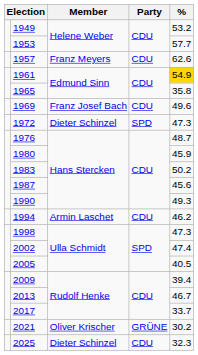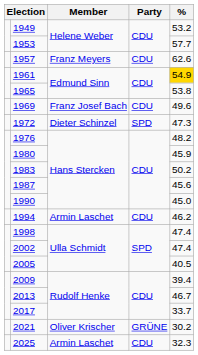 <table class=wikitable>
 <tr>
 <th colspan=2>Election</th>
 <th>Member</th>
 <th>Party</th>
 <th>%</th>
 </tr>
 <tr>
 <td rowspan=2 bgcolor=></td>
 <td><a href='#'>1949</a></td>
 <td rowspan=2><a href='#'>Helene Weber</a></td>
 <td rowspan=2><a href='#'>CDU</a></td>
 <td align=right>53.2</td>
 </tr>
 <tr>
 <td><a href='#'>1953</a></td>
 <td align=right>57.7</td>
 </tr>
 <tr>
 <td bgcolor=></td>
 <td><a href='#'>1957</a></td>
 <td><a href='#'>Franz Meyers</a></td>
 <td><a href='#'>CDU</a></td>
 <td align=right>62.6</td>
 </tr>
 <tr>
 <td rowspan=2 bgcolor=></td>
 <td><a href='#'>1961</a></td>
 <td rowspan=2><a href='#'>Edmund Sinn</a></td>
 <td rowspan=2><a href='#'>CDU</a></td>
 <td align=right style="background: gold;">54.9</td>
 </tr>
 <tr>
 <td><a href='#'>1965</a></td>
-<td align=right>35.8</td>
+<td align=right>53.8</td>
 </tr>
 <tr>
 <td bgcolor=></td>
 <td><a href='#'>1969</a></td>
 <td><a href='#'>Franz Josef Bach</a></td>
 <td><a href='#'>CDU</a></td>
 <td align=right>49.6</td>
 </tr>
 <tr>
 <td bgcolor=></td>
 <td><a href='#'>1972</a></td>
 <td><a href='#'>Dieter Schinzel</a></td>
 <td><a href='#'>SPD</a></td>
 <td align=right>47.3</td>
 </tr>
 <tr>
 <td rowspan=5 bgcolor=></td>
 <td><a href='#'>1976</a></td>
 <td rowspan=5><a href='#'>Hans Stercken</a></td>
 <td rowspan=5><a href='#'>CDU</a></td>
-<td align=right>48.7</td>
+<td align=right>48.2</td>
 </tr>
 <tr>
 <td><a href='#'>1980</a></td>
 <td align=right>45.9</td>
 </tr>
 <tr>
 <td><a href='#'>1983</a></td>
 <td align=right>50.2</td>
 </tr>
 <tr>
 <td><a href='#'>1987</a></td>
 <td align=right>45.6</td>
 </tr>
 <tr>
 <td><a href='#'>1990</a></td>
-<td align=right>49.3</td>
+<td align=right>45.0</td>
 </tr>
 <tr>
 <td bgcolor=></td>
 <td><a href='#'>1994</a></td>
 <td><a href='#'>Armin Laschet</a></td>
 <td><a href='#'>CDU</a></td>
 <td align=right>46.2</td>
 </tr>
 <tr>
 <td rowspan=3 bgcolor=></td>
 <td><a href='#'>1998</a></td>
 <td rowspan=3><a href='#'>Ulla Schmidt</a></td>
 <td rowspan=3><a href='#'>SPD</a></td>
-<td align=right>47.3</td>
+<td align=right>47.4</td>
 </tr>
 <tr>
 <td><a href='#'>2002</a></td>
 <td align=right>47.4</td>
 </tr>
 <tr>
 <td><a href='#'>2005</a></td>
 <td align=right>40.5</td>
 </tr>
 <tr>
 <td rowspan=3 bgcolor=></td>
 <td><a href='#'>2009</a></td>
 <td rowspan=3><a href='#'>Rudolf Henke</a></td>
 <td rowspan=3><a href='#'>CDU</a></td>
 <td align=right>39.4</td>
 </tr>
 <tr>
 <td><a href='#'>2013</a></td>
 <td align=right>46.7</td>
 </tr>
 <tr>
 <td><a href='#'>2017</a></td>
 <td align=right>33.7</td>
 </tr>
 <tr>
 <td bgcolor=></td>
 <td><a href='#'>2021</a></td>
 <td><a href='#'>Oliver Krischer</a></td>
 <td><a href='#'>GRÜNE</a></td>
 <td align=right>30.2</td>
 </tr>
 <tr>
 <td bgcolor=></td>
 <td><a href='#'>2025</a></td>
-<td><a href='#'>Dieter Schinzel</a></td>
+<td><a href='#'>Armin Laschet</a></td>
 <td><a href='#'>CDU</a></td>
 <td align=right>32.3</td>
 </tr>
 </table>
